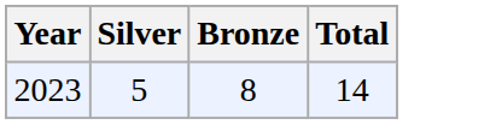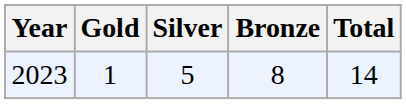 <table class="sortable wikitable" style="font-size: 90%;">
 <tr>
 <th>Year</th>
+<th>Gold</th>
 <th>Silver</th>
 <th>Bronze</th>
 <th>Total</th>
 </tr>
 <tr style="background:#ECF2FF">
 <td align="center">2023</td>
+<td align="center">1</td>
 <td align="center">5</td>
 <td align="center">8</td>
 <td align="center">14</td>
 </tr>
 </table>
